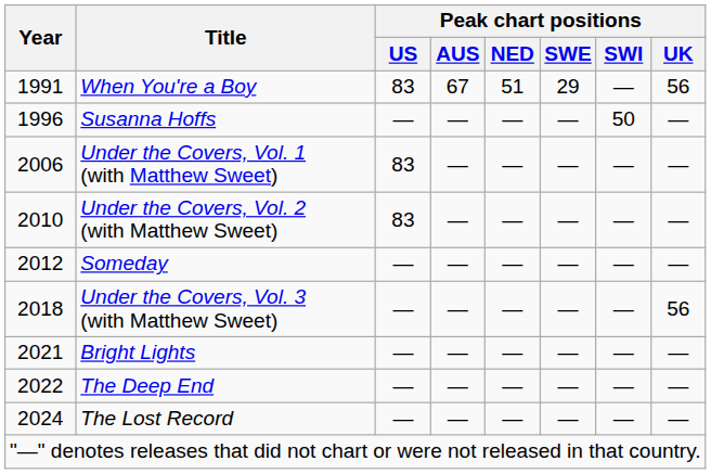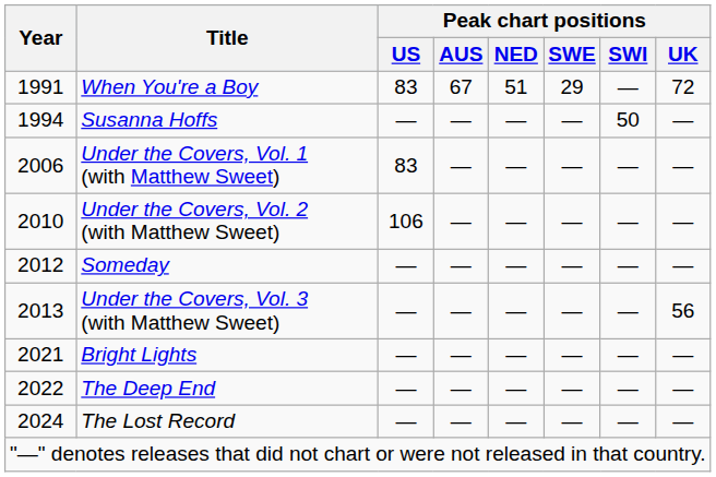 <table class="wikitable" style="text-align:center;">
 <tr style="background:#ebf5ff;">
 <th scope="col" rowspan="2">Year</th>
 <th scope="col" rowspan="2">Title</th>
 <th scope="col" colspan="6">Peak chart positions</th>
 </tr>
 <tr>
 <th scope="col" width="35"><a href='#'>US</a><br></th>
 <th scope="col" width="35"><a href='#'>AUS</a><br></th>
 <th scope="col" width="35"><a href='#'>NED</a><br></th>
 <th scope="col" width="35"><a href='#'>SWE</a><br></th>
 <th scope="col" width="35"><a href='#'>SWI</a><br></th>
 <th scope="col" width="35"><a href='#'>UK</a><br></th>
 </tr>
 <tr Susanna Hoffs 1980  |- Sunshine in Me 1982 |- I Believe in Santa 1983 |- Mysterious Reissue Of Her Self Titled Debut Studio Album 1985>
 <td>1991</td>
 <td style="text-align:left;"><em><a href='#'>When You're a Boy</a></em></td>
 <td>83</td>
 <td>67</td>
 <td>51</td>
 <td>29</td>
 <td>—</td>
-<td>56</td>
+<td>72</td>
 </tr>
 <tr>
-<td>1996</td>
+<td>1994</td>
 <td style="text-align:left;"><em><a href='#'>Susanna Hoffs</a></em></td>
 <td>—</td>
 <td>—</td>
 <td>—</td>
 <td>—</td>
 <td>50</td>
 <td>—</td>
 </tr>
 <tr>
 <td>2006</td>
 <td style="text-align:left;"><em><a href='#'>Under the Covers, Vol. 1</a></em><br><span>(with <a href='#'>Matthew Sweet</a>)</span></td>
 <td>83</td>
 <td>—</td>
 <td>—</td>
 <td>—</td>
 <td>—</td>
 <td>—</td>
 </tr>
 <tr>
 <td>2010</td>
 <td style="text-align:left;"><em><a href='#'>Under the Covers, Vol. 2</a></em><br><span>(with Matthew Sweet)</span></td>
-<td>83</td>
+<td>106</td>
 <td>—</td>
 <td>—</td>
 <td>—</td>
 <td>—</td>
 <td>—</td>
 </tr>
 <tr>
 <td>2012</td>
 <td style="text-align:left;"><em><a href='#'>Someday</a></em></td>
 <td>—</td>
 <td>—</td>
 <td>—</td>
 <td>—</td>
 <td>—</td>
 <td>—</td>
 </tr>
 <tr>
-<td>2018</td>
+<td>2013</td>
 <td style="text-align:left;"><em><a href='#'>Under the Covers, Vol. 3</a></em><br><span>(with Matthew Sweet)</span></td>
 <td>—</td>
 <td>—</td>
 <td>—</td>
 <td>—</td>
 <td>—</td>
 <td>56</td>
 </tr>
 <tr>
 <td>2021</td>
 <td style="text-align:left;"><em><a href='#'>Bright Lights</a></em></td>
 <td>—</td>
 <td>—</td>
 <td>—</td>
 <td>—</td>
 <td>—</td>
 <td>—</td>
 </tr>
 <tr>
 <td>2022</td>
 <td style="text-align:left;"><em><a href='#'>The Deep End</a></em></td>
 <td>—</td>
 <td>—</td>
 <td>—</td>
 <td>—</td>
 <td>—</td>
 <td>—</td>
 </tr>
 <tr>
 <td>2024</td>
 <td style="text-align:left;"><em>The Lost Record</em></td>
 <td>—</td>
 <td>—</td>
 <td>—</td>
 <td>—</td>
 <td>—</td>
 <td>—</td>
 </tr>
 <tr>
 <td colspan="17" style="text-align:center">"—" denotes releases that did not chart or were not released in that country.</td>
 </tr>
 </table>
